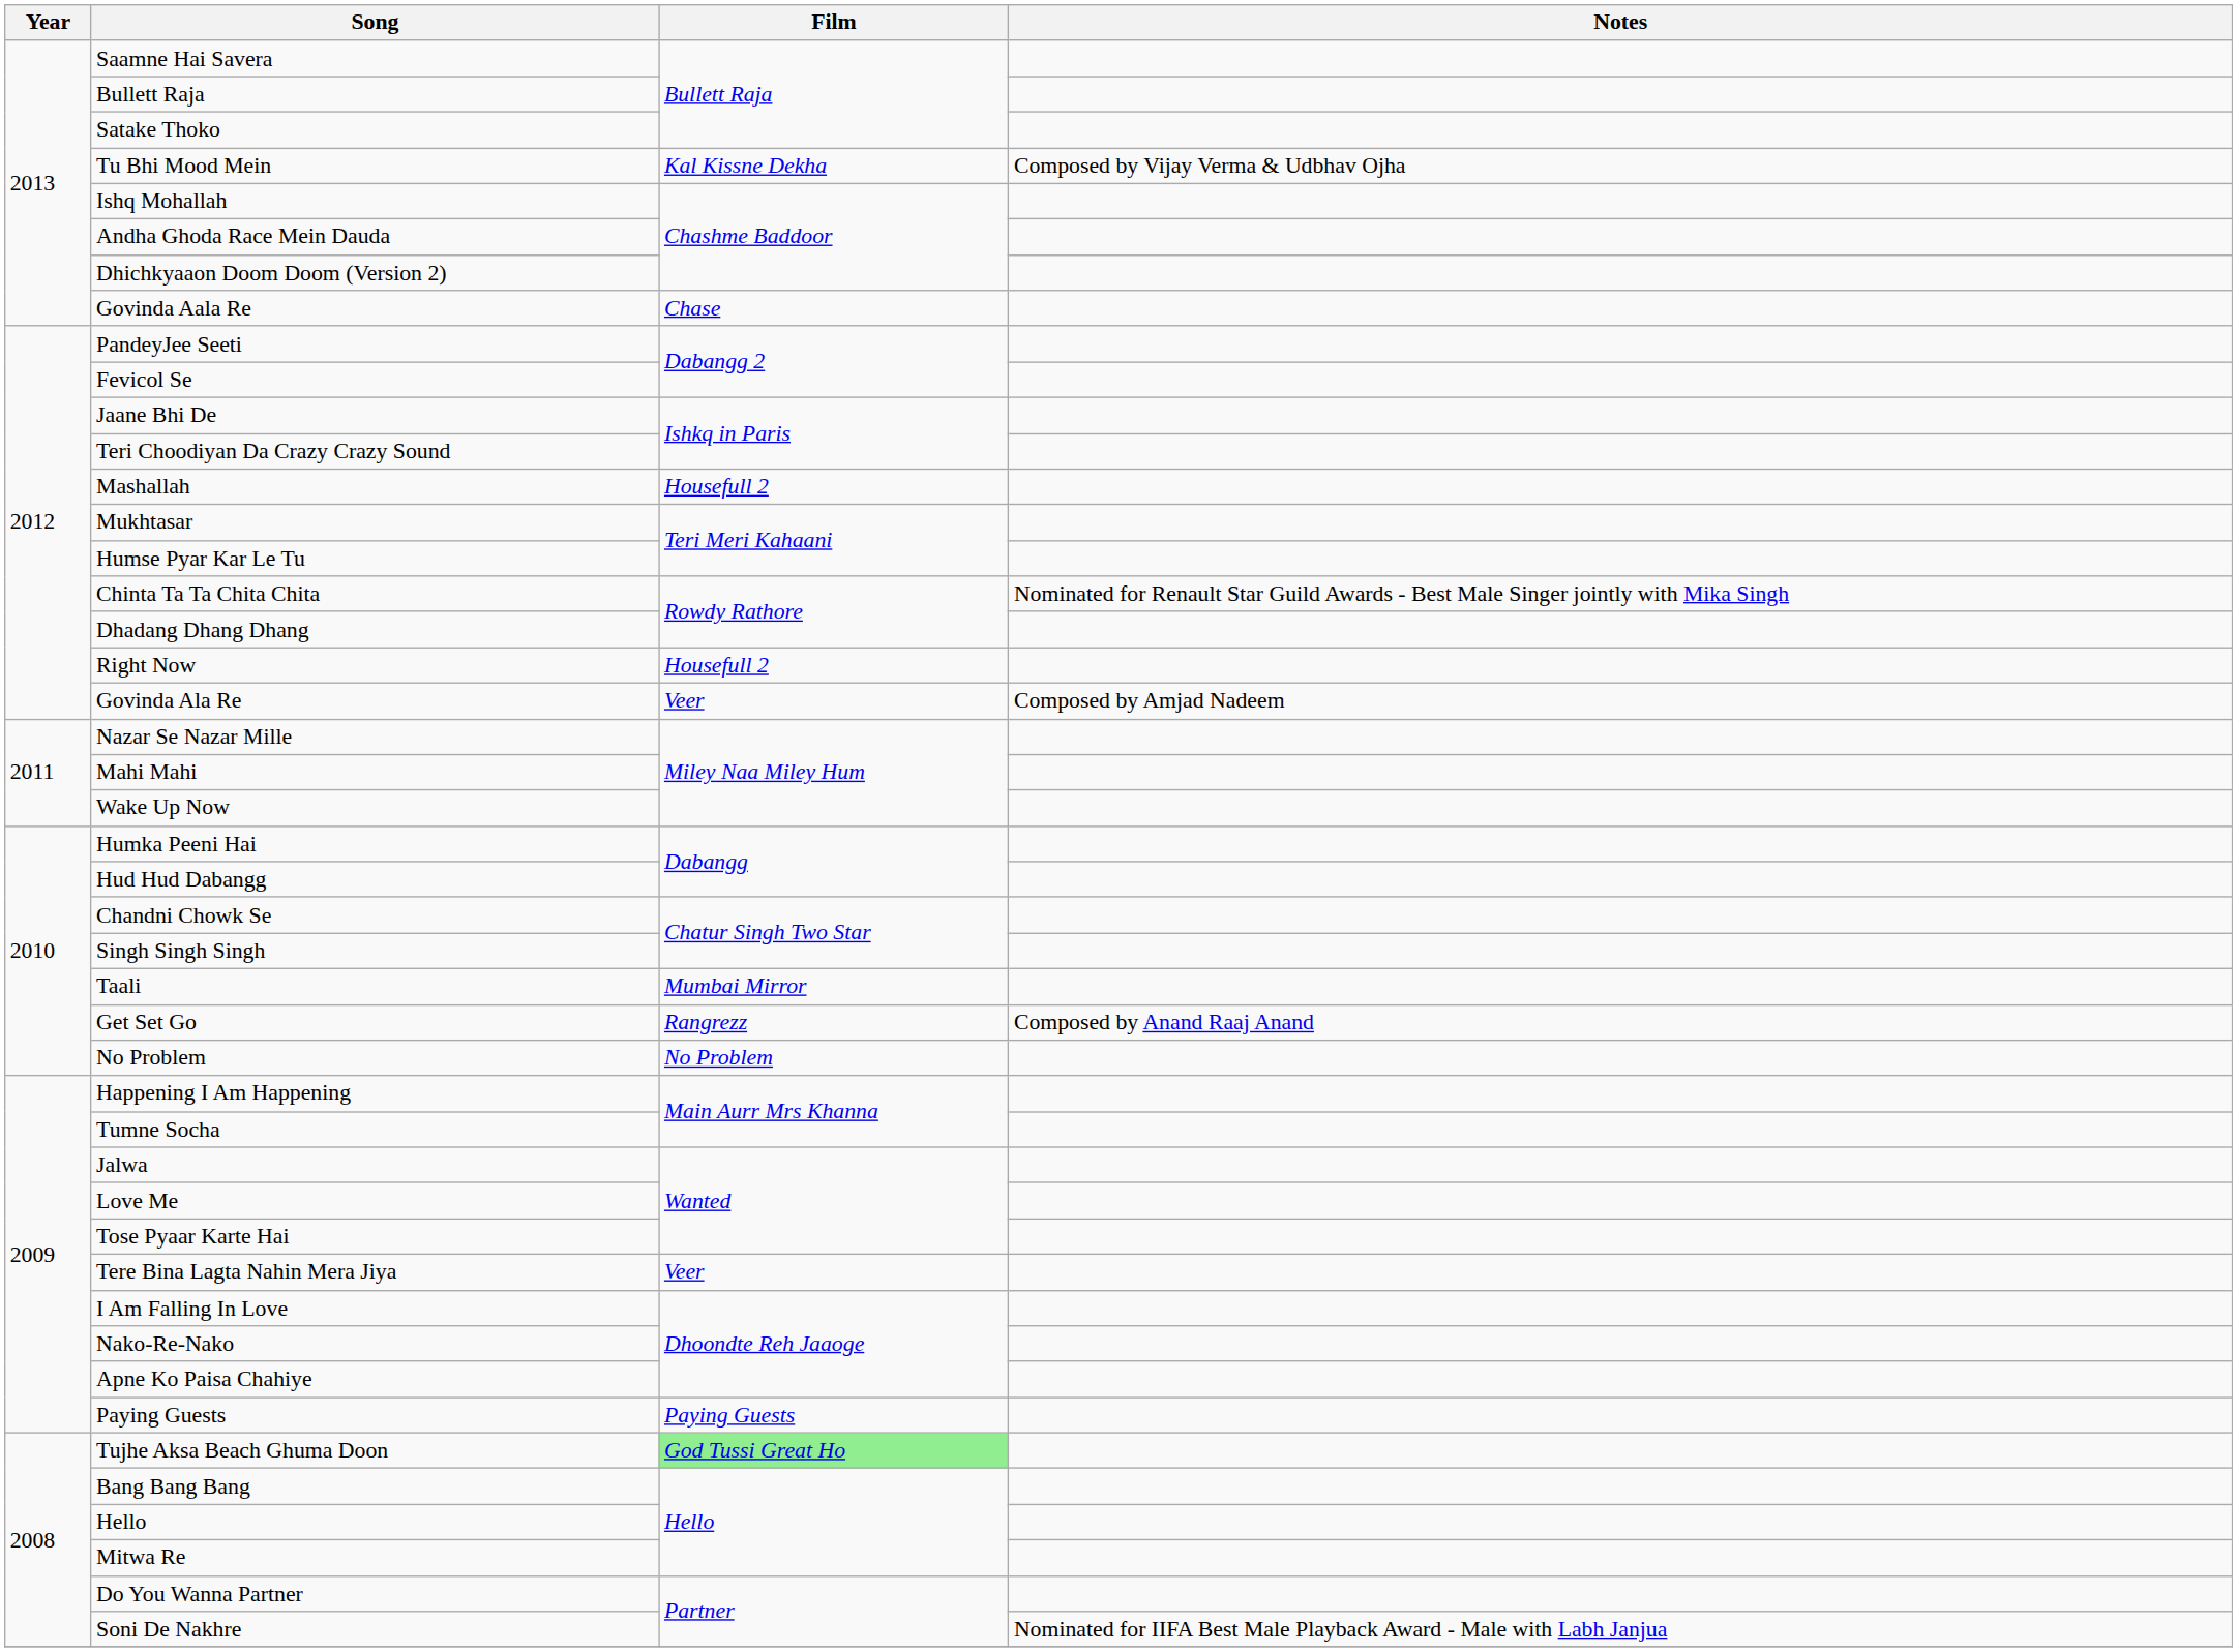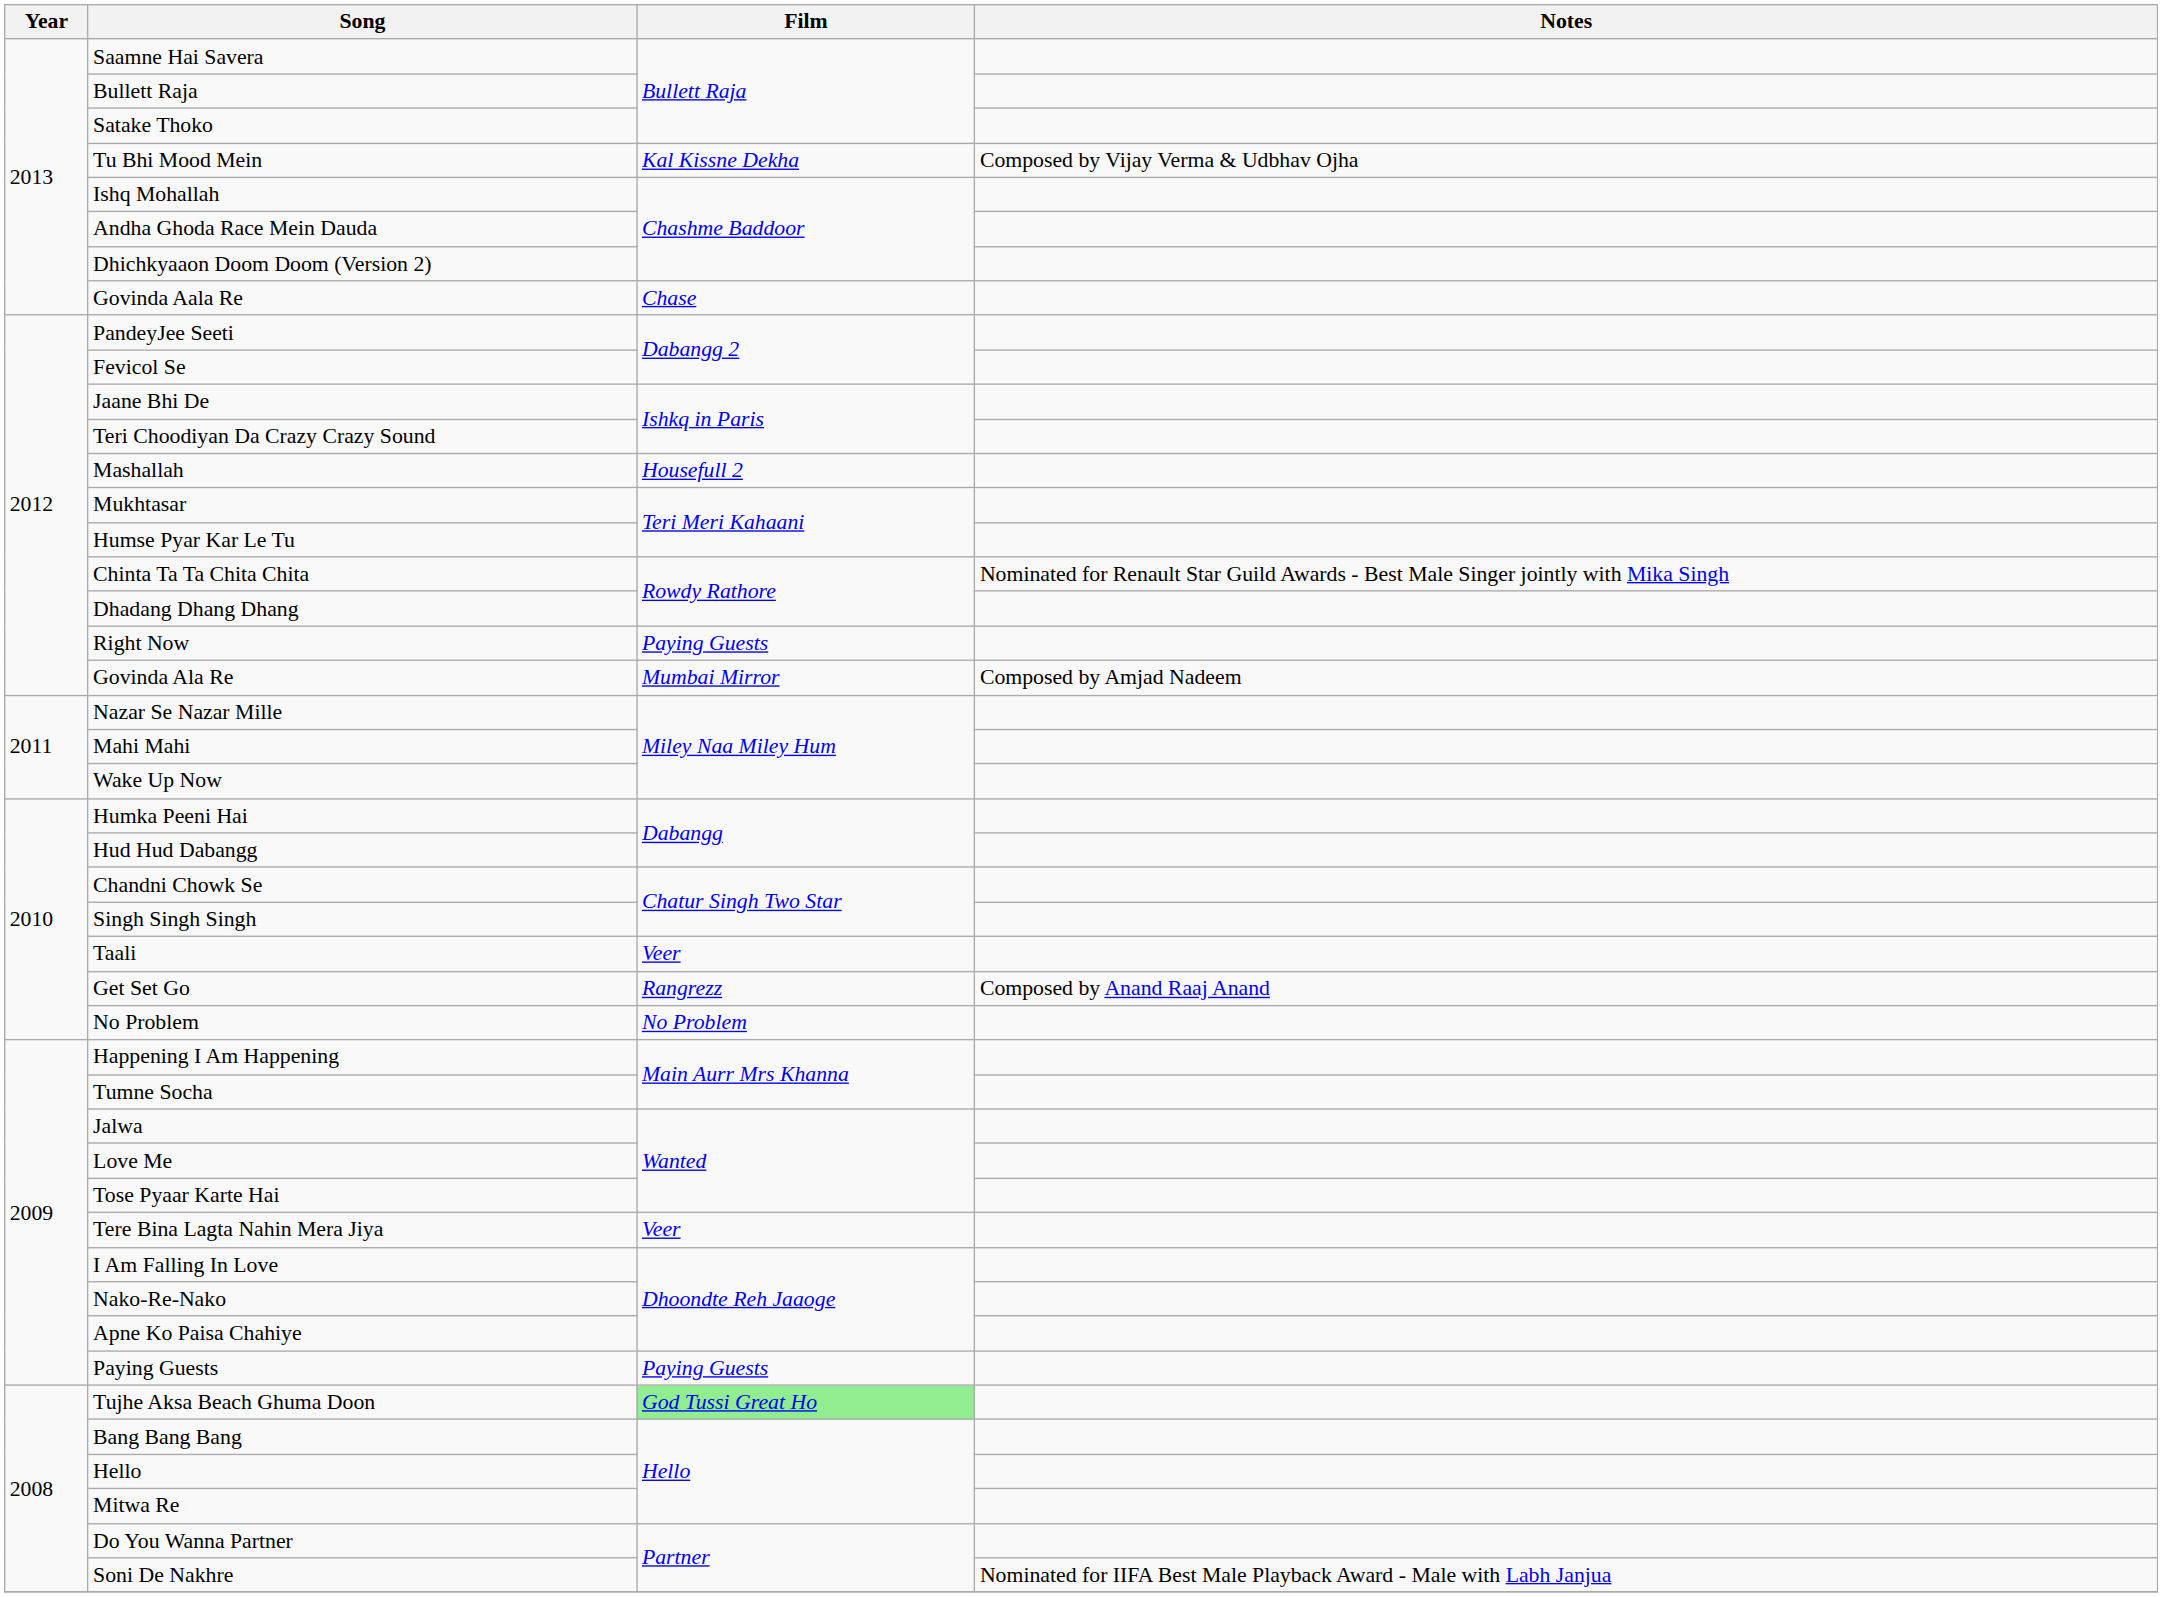 <table class="wikitable" width="100%">
 <tr>
 <th>Year</th>
 <th>Song</th>
 <th>Film</th>
 <th>Notes</th>
 </tr>
 <tr>
 <td rowspan="8">2013</td>
 <td>Saamne Hai Savera</td>
 <td rowspan=3><em><a href='#'>Bullett Raja</a></em></td>
 <td></td>
 </tr>
 <tr>
 <td>Bullett Raja</td>
 <td></td>
 </tr>
 <tr>
 <td>Satake Thoko</td>
 <td></td>
 </tr>
 <tr>
 <td>Tu Bhi Mood Mein</td>
 <td><em><a href='#'>Kal Kissne Dekha</a></em></td>
 <td>Composed by Vijay Verma & Udbhav Ojha</td>
 </tr>
 <tr>
 <td>Ishq Mohallah</td>
 <td rowspan=3><em><a href='#'>Chashme Baddoor</a></em></td>
 <td></td>
 </tr>
 <tr>
 <td>Andha Ghoda Race Mein Dauda</td>
 <td></td>
 </tr>
 <tr>
 <td>Dhichkyaaon Doom Doom (Version 2)</td>
 <td></td>
 </tr>
 <tr>
 <td>Govinda Aala Re</td>
 <td><em><a href='#'>Chase</a></em></td>
 <td></td>
 </tr>
 <tr>
 <td rowspan="11">2012</td>
 <td>PandeyJee Seeti</td>
 <td rowspan=2><em><a href='#'>Dabangg 2</a></em></td>
 <td></td>
 </tr>
 <tr>
 <td>Fevicol Se</td>
 <td></td>
 </tr>
 <tr>
 <td>Jaane Bhi De</td>
 <td rowspan= 2><em><a href='#'>Ishkq in Paris</a></em></td>
 <td></td>
 </tr>
 <tr>
 <td>Teri Choodiyan Da Crazy Crazy Sound</td>
 <td></td>
 </tr>
 <tr>
 <td>Mashallah</td>
 <td><em><a href='#'>Housefull 2</a></em></td>
 <td></td>
 </tr>
 <tr>
 <td>Mukhtasar</td>
 <td rowspan=2><em><a href='#'>Teri Meri Kahaani</a></em></td>
 <td></td>
 </tr>
 <tr>
 <td>Humse Pyar Kar Le Tu</td>
 <td></td>
 </tr>
 <tr>
 <td>Chinta Ta Ta Chita Chita</td>
 <td rowspan=2><em><a href='#'>Rowdy Rathore</a></em></td>
 <td>Nominated for Renault Star Guild Awards - Best Male Singer jointly with <a href='#'>Mika Singh</a></td>
 </tr>
 <tr>
 <td>Dhadang Dhang Dhang</td>
 <td></td>
 </tr>
 <tr>
 <td>Right Now</td>
-<td><em><a href='#'>Housefull 2</a></em></td>
+<td><em><a href='#'>Paying Guests</a></em></td>
 <td></td>
 </tr>
 <tr>
 <td>Govinda Ala Re</td>
-<td><em><a href='#'>Veer</a></em></td>
+<td><em><a href='#'>Mumbai Mirror</a></em></td>
 <td>Composed by Amjad Nadeem</td>
 </tr>
 <tr>
 <td rowspan="3">2011</td>
 <td>Nazar Se Nazar Mille</td>
 <td rowspan=3><em><a href='#'>Miley Naa Miley Hum</a></em></td>
 <td></td>
 </tr>
 <tr>
 <td>Mahi Mahi</td>
 <td></td>
 </tr>
 <tr>
 <td>Wake Up Now</td>
 <td></td>
 </tr>
 <tr>
 <td rowspan="7">2010</td>
 <td>Humka Peeni Hai</td>
 <td rowspan=2><em><a href='#'>Dabangg</a></em></td>
 <td></td>
 </tr>
 <tr>
 <td>Hud Hud Dabangg</td>
 <td></td>
 </tr>
 <tr>
 <td>Chandni Chowk Se</td>
 <td rowspan=2><em><a href='#'>Chatur Singh Two Star</a></em></td>
 <td></td>
 </tr>
 <tr>
 <td>Singh Singh Singh</td>
 <td></td>
 </tr>
 <tr>
 <td>Taali</td>
-<td><em><a href='#'>Mumbai Mirror</a></em></td>
+<td><em><a href='#'>Veer</a></em></td>
 <td></td>
 </tr>
 <tr>
 <td>Get Set Go</td>
 <td><em><a href='#'>Rangrezz</a></em></td>
 <td>Composed by <a href='#'>Anand Raaj Anand</a></td>
 </tr>
 <tr>
 <td>No Problem</td>
 <td><em><a href='#'>No Problem</a></em></td>
 </tr>
 <tr>
 <td rowspan="10">2009</td>
 <td>Happening I Am Happening</td>
 <td rowspan=2><em><a href='#'>Main Aurr Mrs Khanna</a></em></td>
 <td></td>
 </tr>
 <tr>
 <td>Tumne Socha</td>
 <td></td>
 </tr>
 <tr>
 <td>Jalwa</td>
 <td rowspan=3><em><a href='#'>Wanted</a></em></td>
 <td></td>
 </tr>
 <tr>
 <td>Love Me</td>
 <td></td>
 </tr>
 <tr>
 <td>Tose Pyaar Karte Hai</td>
 <td></td>
 </tr>
 <tr>
 <td>Tere Bina Lagta Nahin Mera Jiya</td>
 <td><em><a href='#'>Veer</a></em></td>
 <td></td>
 </tr>
 <tr>
 <td>I Am Falling In Love</td>
 <td rowspan=3><em><a href='#'>Dhoondte Reh Jaaoge</a></em></td>
 <td></td>
 </tr>
 <tr>
 <td>Nako-Re-Nako</td>
 <td></td>
 </tr>
 <tr>
 <td>Apne Ko Paisa Chahiye</td>
 <td></td>
 </tr>
 <tr>
 <td>Paying Guests</td>
 <td><em><a href='#'>Paying Guests</a></em></td>
 <td></td>
 </tr>
 <tr>
 <td rowspan="6">2008</td>
 <td>Tujhe Aksa Beach Ghuma Doon</td>
 <td style="background: lightgreen;"><em><a href='#'>God Tussi Great Ho</a></em></td>
 <td></td>
 </tr>
 <tr>
 <td>Bang Bang Bang</td>
 <td rowspan=3><em><a href='#'>Hello</a></em></td>
 <td></td>
 </tr>
 <tr>
 <td>Hello</td>
 <td></td>
 </tr>
 <tr>
 <td>Mitwa Re</td>
 <td></td>
 </tr>
 <tr>
 <td>Do You Wanna Partner</td>
 <td rowspan=2><em><a href='#'>Partner</a></em></td>
 <td></td>
 </tr>
 <tr>
 <td>Soni De Nakhre</td>
 <td>Nominated for IIFA Best Male Playback Award - Male with <a href='#'>Labh Janjua</a></td>
 </tr>
 <tr>
 </tr>
 </table>
